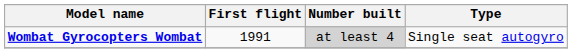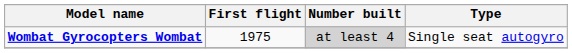 <table class="wikitable" align=center style="font-size:90%;">
 <tr>
 </tr>
 <tr style="background:#efefef;">
 <th>Model name</th>
 <th>First flight</th>
 <th>Number built</th>
 <th>Type</th>
 </tr>
 <tr>
 <td align=left><strong><a href='#'>Wombat Gyrocopters Wombat</a></strong></td>
-<td align=center>1991</td>
+<td align=center>1975</td>
 <td align=center style="background: lightgrey;">at least 4</td>
 <td align=left>Single seat <a href='#'>autogyro</a></td>
 </tr>
 <tr>
 </tr>
 </table>
